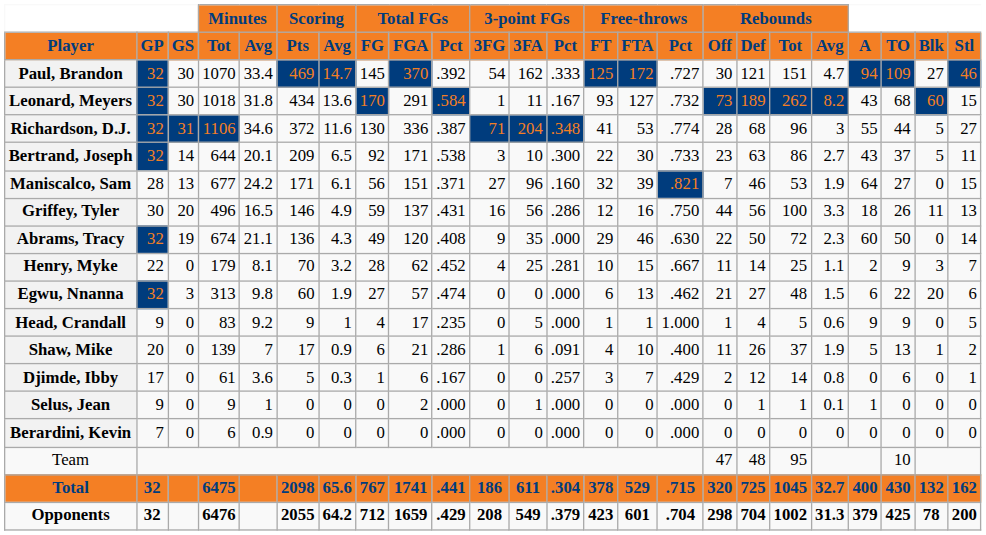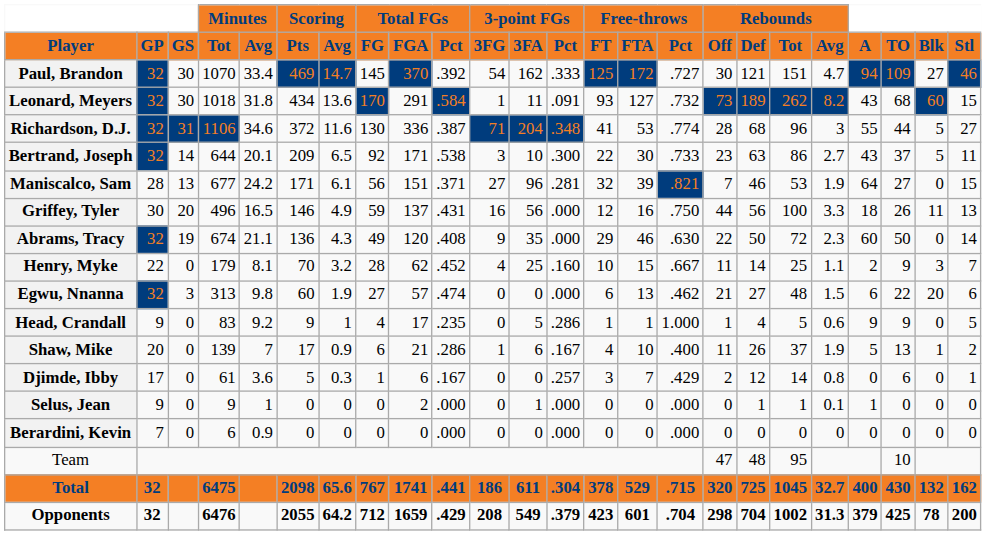 <table class="wikitable sortable" border="1" style="font-size: 80%;">
 <tr>
 <th colspan="3" style="border-top-style:hidden; border-left-style:hidden; background: white;"></th>
 <th colspan="2" style="background:#F47F24; color:#003C7D;">Minutes</th>
 <th colspan="2" style="background:#F47F24; color:#003C7D;">Scoring</th>
 <th colspan="3" style="background:#F47F24; color:#003C7D;">Total FGs</th>
 <th colspan="3" style="background:#F47F24; color:#003C7D;">3-point FGs</th>
 <th colspan="3" style="background:#F47F24; color:#003C7D;">Free-throws</th>
 <th colspan="4" style="background:#F47F24; color:#003C7D;">Rebounds</th>
 <th colspan="4" style="border-top-style:hidden; border-right-style:hidden; background: white;"></th>
 </tr>
 <tr>
 <th scope="col" style="background:#F47F24; color:#003C7D;">Player</th>
 <th scope="col" style="background:#F47F24; color:#003C7D;">GP</th>
 <th scope="col" style="background:#F47F24; color:#003C7D;">GS</th>
 <th scope="col" style="background:#F47F24; color:#003C7D;">Tot</th>
 <th scope="col" style="background:#F47F24; color:#003C7D;">Avg</th>
 <th scope="col" style="background:#F47F24; color:#003C7D;">Pts</th>
 <th scope="col" style="background:#F47F24; color:#003C7D;">Avg</th>
 <th scope="col" style="background:#F47F24; color:#003C7D;">FG</th>
 <th scope="col" style="background:#F47F24; color:#003C7D;">FGA</th>
 <th scope="col" style="background:#F47F24; color:#003C7D;">Pct</th>
 <th scope="col" style="background:#F47F24; color:#003C7D;">3FG</th>
 <th scope="col" style="background:#F47F24; color:#003C7D;">3FA</th>
 <th scope="col" style="background:#F47F24; color:#003C7D;">Pct</th>
 <th scope="col" style="background:#F47F24; color:#003C7D;">FT</th>
 <th scope="col" style="background:#F47F24; color:#003C7D;">FTA</th>
 <th scope="col" style="background:#F47F24; color:#003C7D;">Pct</th>
 <th scope="col" style="background:#F47F24; color:#003C7D;">Off</th>
 <th scope="col" style="background:#F47F24; color:#003C7D;">Def</th>
 <th scope="col" style="background:#F47F24; color:#003C7D;">Tot</th>
 <th scope="col" style="background:#F47F24; color:#003C7D;">Avg</th>
 <th scope="col" style="background:#F47F24; color:#003C7D;">A</th>
 <th scope="col" style="background:#F47F24; color:#003C7D;">TO</th>
 <th scope="col" style="background:#F47F24; color:#003C7D;">Blk</th>
 <th scope="col" style="background:#F47F24; color:#003C7D;">Stl</th>
 </tr>
 <tr>
 <th style=white-space:nowrap>Paul, Brandon</th>
 <td align="right" style="background:#003C7D; color:#F47F24;">32</td>
 <td align="right">30</td>
 <td align="right">1070</td>
 <td align="right">33.4</td>
 <td align="right" style="background:#003C7D; color:#F47F24;">469</td>
 <td align="right" style="background:#003C7D; color:#F47F24;">14.7</td>
 <td align="right">145</td>
 <td align="right" style="background:#003C7D; color:#F47F24;">370</td>
 <td align="right">.392</td>
 <td align="right">54</td>
 <td align="right">162</td>
 <td align="right">.333</td>
 <td align="right" style="background:#003C7D; color:#F47F24;">125</td>
 <td align="right" style="background:#003C7D; color:#F47F24;">172</td>
 <td align="right">.727</td>
 <td align="right">30</td>
 <td align="right">121</td>
 <td align="right">151</td>
 <td align="right">4.7</td>
 <td align="right" style="background:#003C7D; color:#F47F24;">94</td>
 <td align="right" style="background:#003C7D; color:#F47F24;">109</td>
 <td align="right">27</td>
 <td align="right" style="background:#003C7D; color:#F47F24;">46</td>
 </tr>
 <tr>
 <th style=white-space:nowrap>Leonard, Meyers</th>
 <td align="right" style="background:#003C7D; color:#F47F24;">32</td>
 <td align="right">30</td>
 <td align="right">1018</td>
 <td align="right">31.8</td>
 <td align="right">434</td>
 <td align="right">13.6</td>
 <td align="right" style="background:#003C7D; color:#F47F24;">170</td>
 <td align="right">291</td>
 <td align="right" style="background:#003C7D; color:#F47F24;">.584</td>
 <td align="right">1</td>
 <td align="right">11</td>
-<td align="right">.167</td>
+<td align="right">.091</td>
 <td align="right">93</td>
 <td align="right">127</td>
 <td align="right">.732</td>
 <td align="right" style="background:#003C7D; color:#F47F24;">73</td>
 <td align="right" style="background:#003C7D; color:#F47F24;">189</td>
 <td align="right" style="background:#003C7D; color:#F47F24;">262</td>
 <td align="right" style="background:#003C7D; color:#F47F24;">8.2</td>
 <td align="right">43</td>
 <td align="right">68</td>
 <td align="right" style="background:#003C7D; color:#F47F24;">60</td>
 <td align="right">15</td>
 </tr>
 <tr>
 <th style=white-space:nowrap>Richardson, D.J.</th>
 <td align="right" style="background:#003C7D; color:#F47F24;">32</td>
 <td align="right" style="background:#003C7D; color:#F47F24;">31</td>
 <td align="right" style="background:#003C7D; color:#F47F24;">1106</td>
 <td align="right">34.6</td>
 <td align="right">372</td>
 <td align="right">11.6</td>
 <td align="right">130</td>
 <td align="right">336</td>
 <td align="right">.387</td>
 <td align="right" style="background:#003C7D; color:#F47F24;">71</td>
 <td align="right" style="background:#003C7D; color:#F47F24;">204</td>
 <td align="right" style="background:#003C7D; color:#F47F24;">.348</td>
 <td align="right">41</td>
 <td align="right">53</td>
 <td align="right">.774</td>
 <td align="right">28</td>
 <td align="right">68</td>
 <td align="right">96</td>
 <td align="right">3</td>
 <td align="right">55</td>
 <td align="right">44</td>
 <td align="right">5</td>
 <td align="right">27</td>
 </tr>
 <tr>
 <th style=white-space:nowrap>Bertrand, Joseph</th>
 <td align="right" style="background:#003C7D; color:#F47F24;">32</td>
 <td align="right">14</td>
 <td align="right">644</td>
 <td align="right">20.1</td>
 <td align="right">209</td>
 <td align="right">6.5</td>
 <td align="right">92</td>
 <td align="right">171</td>
 <td align="right">.538</td>
 <td align="right">3</td>
 <td align="right">10</td>
 <td align="right">.300</td>
 <td align="right">22</td>
 <td align="right">30</td>
 <td align="right">.733</td>
 <td align="right">23</td>
 <td align="right">63</td>
 <td align="right">86</td>
 <td align="right">2.7</td>
 <td align="right">43</td>
 <td align="right">37</td>
 <td align="right">5</td>
 <td align="right">11</td>
 </tr>
 <tr>
 <th style=white-space:nowrap>Maniscalco, Sam</th>
 <td align="right">28</td>
 <td align="right">13</td>
 <td align="right">677</td>
 <td align="right">24.2</td>
 <td align="right">171</td>
 <td align="right">6.1</td>
 <td align="right">56</td>
 <td align="right">151</td>
 <td align="right">.371</td>
 <td align="right">27</td>
 <td align="right">96</td>
-<td align="right">.160</td>
+<td align="right">.281</td>
 <td align="right">32</td>
 <td align="right">39</td>
 <td align="right" style="background:#003C7D; color:#F47F24;">.821</td>
 <td align="right">7</td>
 <td align="right">46</td>
 <td align="right">53</td>
 <td align="right">1.9</td>
 <td align="right">64</td>
 <td align="right">27</td>
 <td align="right">0</td>
 <td align="right">15</td>
 </tr>
 <tr>
 <th style=white-space:nowrap>Griffey, Tyler</th>
 <td align="right">30</td>
 <td align="right">20</td>
 <td align="right">496</td>
 <td align="right">16.5</td>
 <td align="right">146</td>
 <td align="right">4.9</td>
 <td align="right">59</td>
 <td align="right">137</td>
 <td align="right">.431</td>
 <td align="right">16</td>
 <td align="right">56</td>
-<td align="right">.286</td>
+<td align="right">.000</td>
 <td align="right">12</td>
 <td align="right">16</td>
 <td align="right">.750</td>
 <td align="right">44</td>
 <td align="right">56</td>
 <td align="right">100</td>
 <td align="right">3.3</td>
 <td align="right">18</td>
 <td align="right">26</td>
 <td align="right">11</td>
 <td align="right">13</td>
 </tr>
 <tr>
 <th style=white-space:nowrap>Abrams, Tracy</th>
 <td align="right" style="background:#003C7D; color:#F47F24;">32</td>
 <td align="right">19</td>
 <td align="right">674</td>
 <td align="right">21.1</td>
 <td align="right">136</td>
 <td align="right">4.3</td>
 <td align="right">49</td>
 <td align="right">120</td>
 <td align="right">.408</td>
 <td align="right">9</td>
 <td align="right">35</td>
 <td align="right">.000</td>
 <td align="right">29</td>
 <td align="right">46</td>
 <td align="right">.630</td>
 <td align="right">22</td>
 <td align="right">50</td>
 <td align="right">72</td>
 <td align="right">2.3</td>
 <td align="right">60</td>
 <td align="right">50</td>
 <td align="right">0</td>
 <td align="right">14</td>
 </tr>
 <tr>
 <th style=white-space:nowrap>Henry, Myke</th>
 <td align="right">22</td>
 <td align="right">0</td>
 <td align="right">179</td>
 <td align="right">8.1</td>
 <td align="right">70</td>
 <td align="right">3.2</td>
 <td align="right">28</td>
 <td align="right">62</td>
 <td align="right">.452</td>
 <td align="right">4</td>
 <td align="right">25</td>
-<td align="right">.281</td>
+<td align="right">.160</td>
 <td align="right">10</td>
 <td align="right">15</td>
 <td align="right">.667</td>
 <td align="right">11</td>
 <td align="right">14</td>
 <td align="right">25</td>
 <td align="right">1.1</td>
 <td align="right">2</td>
 <td align="right">9</td>
 <td align="right">3</td>
 <td align="right">7</td>
 </tr>
 <tr>
 <th style=white-space:nowrap>Egwu, Nnanna</th>
 <td align="right" style="background:#003C7D; color:#F47F24;">32</td>
 <td align="right">3</td>
 <td align="right">313</td>
 <td align="right">9.8</td>
 <td align="right">60</td>
 <td align="right">1.9</td>
 <td align="right">27</td>
 <td align="right">57</td>
 <td align="right">.474</td>
 <td align="right">0</td>
 <td align="right">0</td>
 <td align="right">.000</td>
 <td align="right">6</td>
 <td align="right">13</td>
 <td align="right">.462</td>
 <td align="right">21</td>
 <td align="right">27</td>
 <td align="right">48</td>
 <td align="right">1.5</td>
 <td align="right">6</td>
 <td align="right">22</td>
 <td align="right">20</td>
 <td align="right">6</td>
 </tr>
 <tr>
 <th style=white-space:nowrap>Head, Crandall</th>
 <td align="right">9</td>
 <td align="right">0</td>
 <td align="right">83</td>
 <td align="right">9.2</td>
 <td align="right">9</td>
 <td align="right">1</td>
 <td align="right">4</td>
 <td align="right">17</td>
 <td align="right">.235</td>
 <td align="right">0</td>
 <td align="right">5</td>
-<td align="right">.000</td>
+<td align="right">.286</td>
 <td align="right">1</td>
 <td align="right">1</td>
 <td align="right">1.000</td>
 <td align="right">1</td>
 <td align="right">4</td>
 <td align="right">5</td>
 <td align="right">0.6</td>
 <td align="right">9</td>
 <td align="right">9</td>
 <td align="right">0</td>
 <td align="right">5</td>
 </tr>
 <tr>
 <th style=white-space:nowrap>Shaw, Mike</th>
 <td align="right">20</td>
 <td align="right">0</td>
 <td align="right">139</td>
 <td align="right">7</td>
 <td align="right">17</td>
 <td align="right">0.9</td>
 <td align="right">6</td>
 <td align="right">21</td>
 <td align="right">.286</td>
 <td align="right">1</td>
 <td align="right">6</td>
-<td align="right">.091</td>
+<td align="right">.167</td>
 <td align="right">4</td>
 <td align="right">10</td>
 <td align="right">.400</td>
 <td align="right">11</td>
 <td align="right">26</td>
 <td align="right">37</td>
 <td align="right">1.9</td>
 <td align="right">5</td>
 <td align="right">13</td>
 <td align="right">1</td>
 <td align="right">2</td>
 </tr>
 <tr>
 <th style=white-space:nowrap>Djimde, Ibby</th>
 <td align="right">17</td>
 <td align="right">0</td>
 <td align="right">61</td>
 <td align="right">3.6</td>
 <td align="right">5</td>
 <td align="right">0.3</td>
 <td align="right">1</td>
 <td align="right">6</td>
 <td align="right">.167</td>
 <td align="right">0</td>
 <td align="right">0</td>
 <td align="right">.257</td>
 <td align="right">3</td>
 <td align="right">7</td>
 <td align="right">.429</td>
 <td align="right">2</td>
 <td align="right">12</td>
 <td align="right">14</td>
 <td align="right">0.8</td>
 <td align="right">0</td>
 <td align="right">6</td>
 <td align="right">0</td>
 <td align="right">1</td>
 </tr>
 <tr>
 <th style=white-space:nowrap>Selus, Jean</th>
 <td align="right">9</td>
 <td align="right">0</td>
 <td align="right">9</td>
 <td align="right">1</td>
 <td align="right">0</td>
 <td align="right">0</td>
 <td align="right">0</td>
 <td align="right">2</td>
 <td align="right">.000</td>
 <td align="right">0</td>
 <td align="right">1</td>
 <td align="right">.000</td>
 <td align="right">0</td>
 <td align="right">0</td>
 <td align="right">.000</td>
 <td align="right">0</td>
 <td align="right">1</td>
 <td align="right">1</td>
 <td align="right">0.1</td>
 <td align="right">1</td>
 <td align="right">0</td>
 <td align="right">0</td>
 <td align="right">0</td>
 </tr>
 <tr>
 <th style=white-space:nowrap>Berardini, Kevin</th>
 <td align="right">7</td>
 <td align="right">0</td>
 <td align="right">6</td>
 <td align="right">0.9</td>
 <td align="right">0</td>
 <td align="right">0</td>
 <td align="right">0</td>
 <td align="right">0</td>
 <td align="right">.000</td>
 <td align="right">0</td>
 <td align="right">0</td>
 <td align="right">.000</td>
 <td align="right">0</td>
 <td align="right">0</td>
 <td align="right">.000</td>
 <td align="right">0</td>
 <td align="right">0</td>
 <td align="right">0</td>
 <td align="right">0</td>
 <td align="right">0</td>
 <td align="right">0</td>
 <td align="right">0</td>
 <td align="right">0</td>
 </tr>
 <tr class="sortbottom">
 <td align="center">Team</td>
 <td align="right" style="border-right-style:hidden"></td>
 <td align="right" style="border-right-style:hidden"></td>
 <td align="right" style="border-right-style:hidden"></td>
 <td align="right" style="border-right-style:hidden"></td>
 <td align="right" style="border-right-style:hidden"></td>
 <td align="right" style="border-right-style:hidden"></td>
 <td align="right" style="border-right-style:hidden"></td>
 <td align="right" style="border-right-style:hidden"></td>
 <td align="right" style="border-right-style:hidden"></td>
 <td align="right" style="border-right-style:hidden"></td>
 <td align="right" style="border-right-style:hidden"></td>
 <td align="right" style="border-right-style:hidden"></td>
 <td align="right" style="border-right-style:hidden"></td>
 <td align="right" style="border-right-style:hidden"></td>
 <td align="right"></td>
 <td align="right">47</td>
 <td align="right">48</td>
 <td align="right">95</td>
 <td align="right" style="border-right-style:hidden"></td>
 <td align="right"></td>
 <td align="right">10</td>
 <td align="right" style="border-right-style:hidden"></td>
 <td align="right"></td>
 </tr>
 <tr class="sortbottom">
 <td align="center" style="background:#F47F24; color:#003C7D;"><strong> Total </strong></td>
 <td align="center" style="background:#F47F24; color:#003C7D;"><strong> 32 </strong></td>
 <td align="center" style="background:#F47F24; color:#003C7D;"><strong>  </strong></td>
 <td align="center" style="background:#F47F24; color:#003C7D;"><strong> 6475 </strong></td>
 <td align="center" style="background:#F47F24; color:#003C7D;"><strong>  </strong></td>
 <td align="center" style="background:#F47F24; color:#003C7D;"><strong> 2098 </strong></td>
 <td align="center" style="background:#F47F24; color:#003C7D;"><strong> 65.6 </strong></td>
 <td align="center" style="background:#F47F24; color:#003C7D;"><strong> 767 </strong></td>
 <td align="center" style="background:#F47F24; color:#003C7D;"><strong> 1741 </strong></td>
 <td align="center" style="background:#F47F24; color:#003C7D;"><strong> .441 </strong></td>
 <td align="center" style="background:#F47F24; color:#003C7D;"><strong> 186 </strong></td>
 <td align="center" style="background:#F47F24; color:#003C7D;"><strong> 611 </strong></td>
 <td align="center" style="background:#F47F24; color:#003C7D;"><strong> .304 </strong></td>
 <td align="center" style="background:#F47F24; color:#003C7D;"><strong> 378 </strong></td>
 <td align="center" style="background:#F47F24; color:#003C7D;"><strong> 529 </strong></td>
 <td align="center" style="background:#F47F24; color:#003C7D;"><strong> .715 </strong></td>
 <td align="center" style="background:#F47F24; color:#003C7D;"><strong> 320 </strong></td>
 <td align="center" style="background:#F47F24; color:#003C7D;"><strong> 725 </strong></td>
 <td align="center" style="background:#F47F24; color:#003C7D;"><strong> 1045 </strong></td>
 <td align="center" style="background:#F47F24; color:#003C7D;"><strong> 32.7 </strong></td>
 <td align="center" style="background:#F47F24; color:#003C7D;"><strong> 400 </strong></td>
 <td align="center" style="background:#F47F24; color:#003C7D;"><strong> 430 </strong></td>
 <td align="center" style="background:#F47F24; color:#003C7D;"><strong> 132 </strong></td>
 <td align="center" style="background:#F47F24; color:#003C7D;"><strong> 162</strong></td>
 </tr>
 <tr class="sortbottom">
 <td align="center"><strong> Opponents </strong></td>
 <td align="center"><strong> 32 </strong></td>
 <td align="center"><strong>  </strong></td>
 <td align="center"><strong> 6476 </strong></td>
 <td align="center"><strong>  </strong></td>
 <td align="center"><strong> 2055 </strong></td>
 <td align="center"><strong> 64.2 </strong></td>
 <td align="center"><strong> 712 </strong></td>
 <td align="center"><strong> 1659 </strong></td>
 <td align="center"><strong> .429 </strong></td>
 <td align="center"><strong> 208 </strong></td>
 <td align="center"><strong> 549 </strong></td>
 <td align="center"><strong> .379 </strong></td>
 <td align="center"><strong> 423 </strong></td>
 <td align="center"><strong> 601 </strong></td>
 <td align="center"><strong> .704 </strong></td>
 <td align="center"><strong> 298 </strong></td>
 <td align="center"><strong> 704 </strong></td>
 <td align="center"><strong> 1002 </strong></td>
 <td align="center"><strong> 31.3 </strong></td>
 <td align="center"><strong> 379 </strong></td>
 <td align="center"><strong> 425 </strong></td>
 <td align="center"><strong> 78 </strong></td>
 <td align="center"><strong> 200</strong></td>
 </tr>
 </table>
